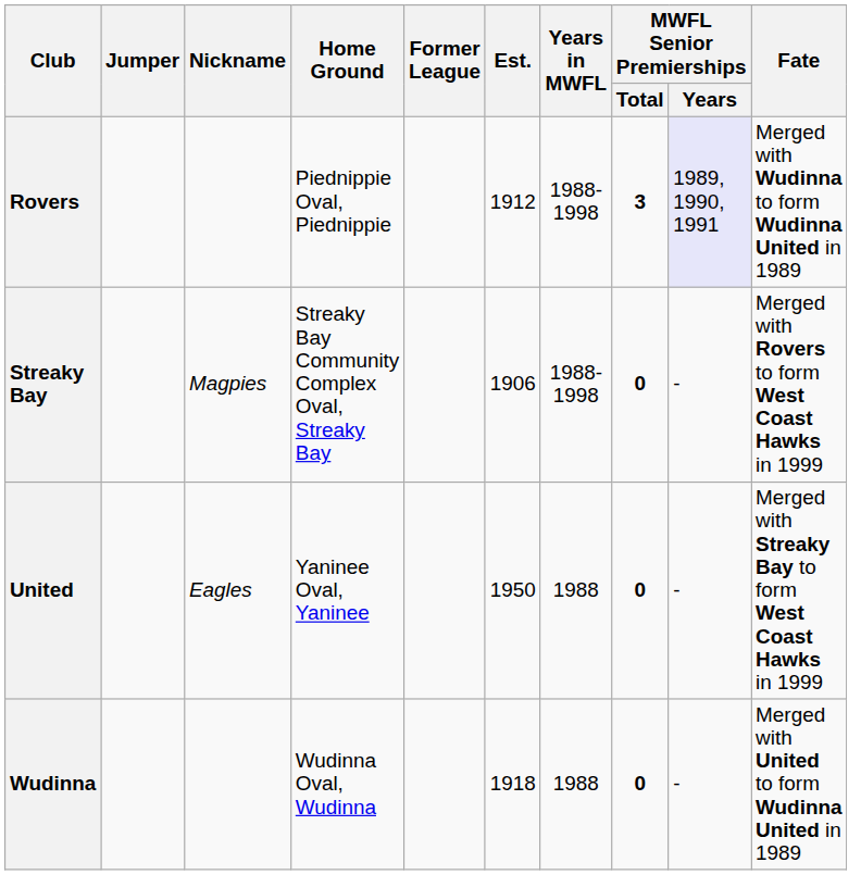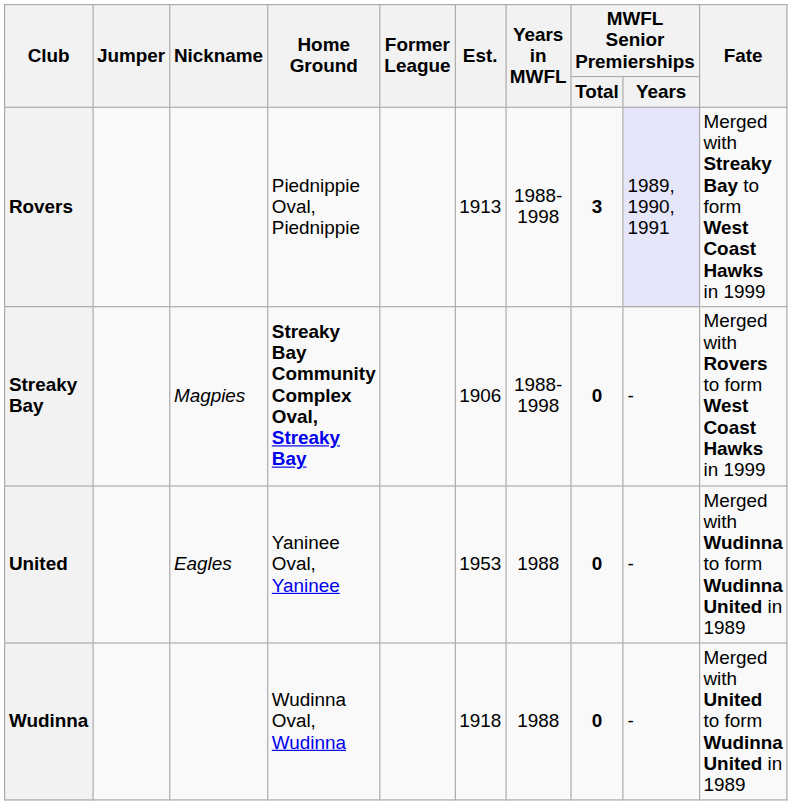 <table class="wikitable sortable">
 <tr>
 <th rowspan="2">Club</th>
 <th rowspan="2">Jumper</th>
 <th rowspan="2">Nickname</th>
 <th rowspan="2">Home Ground</th>
 <th rowspan="2">Former League</th>
 <th rowspan="2">Est.</th>
 <th rowspan="2">Years in MWFL</th>
 <th colspan="2">MWFL Senior Premierships</th>
 <th rowspan="2">Fate</th>
 </tr>
 <tr>
 <th>Total</th>
 <th>Years</th>
 </tr>
 <tr>
 <th style="text-align:left">Rovers</th>
 <td></td>
 <td></td>
 <td>Piednippie Oval, Piednippie</td>
 <td align="center"></td>
-<td align="center">1912</td>
+<td align="center">1913</td>
 <td align="center">1988-1998</td>
 <td align="center"><strong>3</strong></td>
 <td style="background: lavender;">1989, 1990, 1991</td>
-<td>Merged with <strong>Wudinna</strong> to form <strong>Wudinna United</strong> in 1989</td>
+<td>Merged with <strong>Streaky Bay</strong> to form <strong>West Coast Hawks</strong> in 1999</td>
 </tr>
 <tr>
 <th style="text-align:left">Streaky Bay</th>
 <td></td>
 <td><em>Magpies</em></td>
-<td>Streaky Bay Community Complex Oval, <a href='#'>Streaky Bay</a></td>
+<td><strong>Streaky Bay Community Complex Oval, <a href='#'>Streaky Bay</a></strong></td>
 <td align="center"></td>
 <td align="center">1906</td>
 <td align="center">1988-1998</td>
 <td align="center"><strong>0</strong></td>
 <td>-</td>
 <td>Merged with <strong>Rovers</strong> to form <strong>West Coast Hawks</strong> in 1999</td>
 </tr>
 <tr>
 <th style="text-align:left">United</th>
 <td></td>
 <td><em>Eagles</em></td>
 <td>Yaninee Oval, <a href='#'>Yaninee</a></td>
 <td align="center"></td>
-<td align="center">1950</td>
+<td align="center">1953</td>
 <td align="center">1988</td>
 <td align="center"><strong>0</strong></td>
 <td>-</td>
-<td>Merged with <strong>Streaky Bay</strong> to form <strong>West Coast Hawks</strong> in 1999</td>
+<td>Merged with <strong>Wudinna</strong> to form <strong>Wudinna United</strong> in 1989</td>
 </tr>
 <tr>
 <th style="text-align:left">Wudinna</th>
 <td></td>
 <td></td>
 <td>Wudinna Oval, <a href='#'>Wudinna</a></td>
 <td align="center"></td>
 <td align="center">1918</td>
 <td align="center">1988</td>
 <td align="center"><strong>0</strong></td>
 <td>-</td>
 <td>Merged with <strong>United</strong> to form <strong>Wudinna United</strong> in 1989</td>
 </tr>
 </table>
